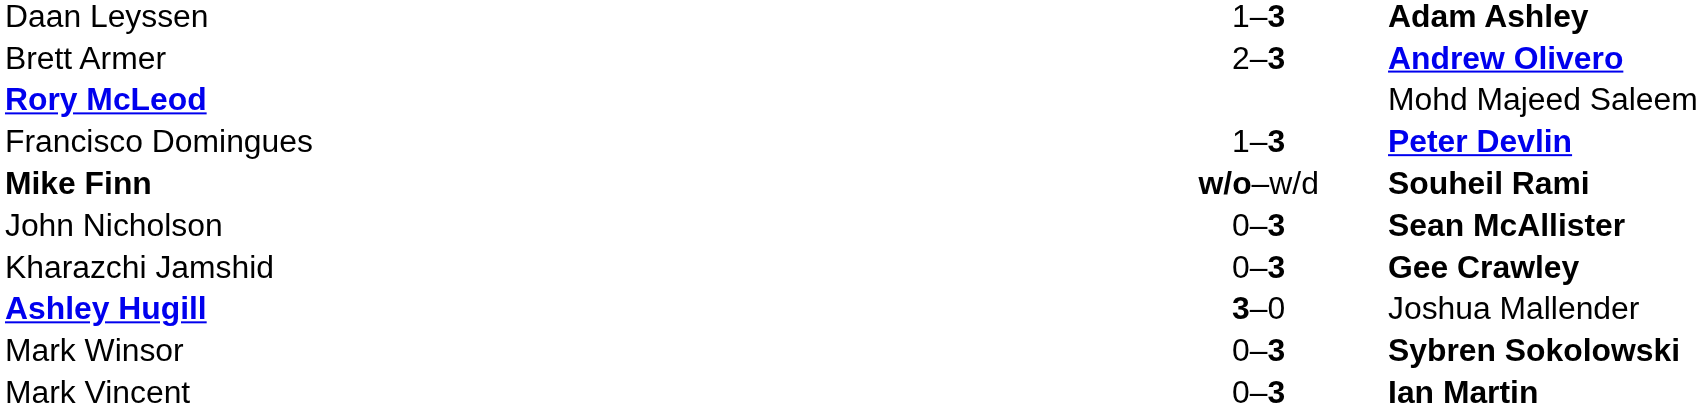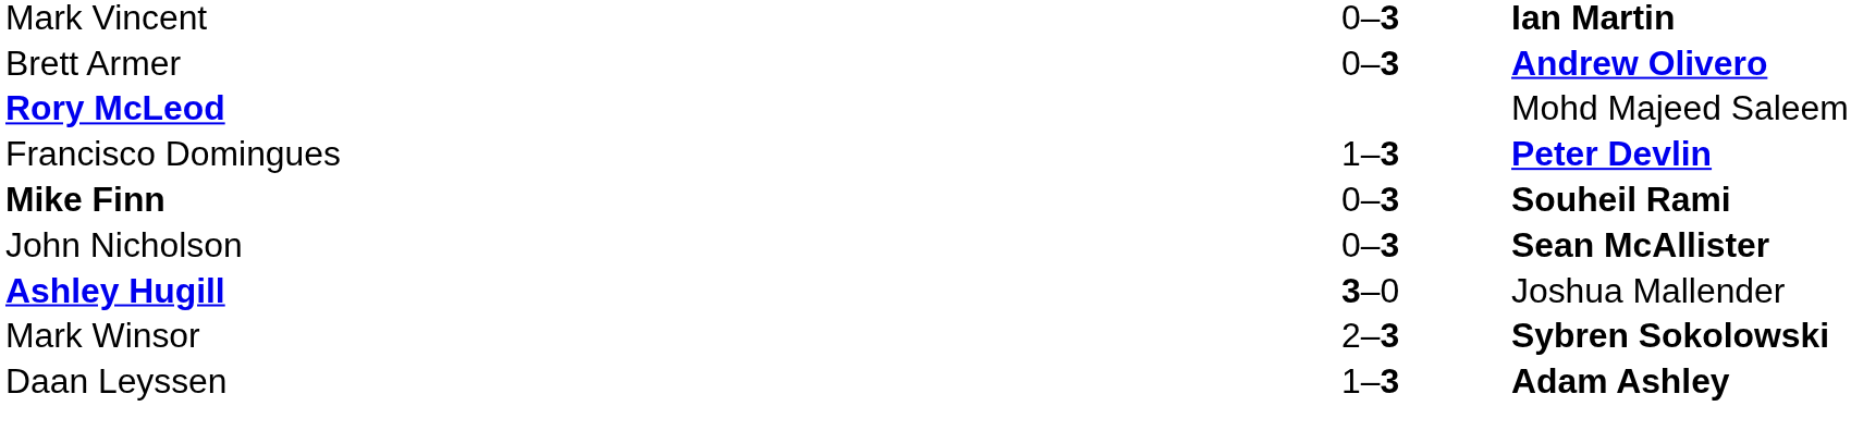 <table width="100%" cellspacing="1">
 <tr>
 <th width=45%></th>
 <th width=10%></th>
 <th width=45%></th>
 </tr>
 <tr>
-<td> Daan Leyssen</td>
-<td align="center">1–<strong>3</strong></td>
-<td> <strong>Adam Ashley</strong></td>
+<td> Mark Vincent</td>
+<td align="center">0–<strong>3</strong></td>
+<td> <strong>Ian Martin</strong></td>
 </tr>
 <tr>
 <td> Brett Armer</td>
-<td align="center">2–<strong>3</strong></td>
+<td align="center">0–<strong>3</strong></td>
 <td> <strong><a href='#'>Andrew Olivero</a></strong></td>
 </tr>
 <tr>
 <td> <strong><a href='#'>Rory McLeod</a></strong></td>
 <td align="center"></td>
 <td> Mohd Majeed Saleem</td>
 </tr>
 <tr>
 <td> Francisco Domingues</td>
 <td align="center">1–<strong>3</strong></td>
 <td> <strong><a href='#'>Peter Devlin</a></strong></td>
 </tr>
 <tr>
 <td> <strong>Mike Finn</strong></td>
-<td align="center"><strong>w/o</strong>–w/d</td>
+<td align="center">0–<strong>3</strong></td>
 <td><strong> Souheil Rami</strong></td>
 </tr>
 <tr>
 <td> John Nicholson</td>
 <td align="center">0–<strong>3</strong></td>
 <td> <strong>Sean McAllister</strong></td>
 </tr>
 <tr>
-<td> Kharazchi Jamshid</td>
-<td align="center">0–<strong>3</strong></td>
-<td> <strong>Gee Crawley</strong></td>
-</tr>
-<tr>
 <td> <strong><a href='#'>Ashley Hugill</a></strong></td>
 <td align="center"><strong>3</strong>–0</td>
 <td> Joshua Mallender</td>
 </tr>
 <tr>
 <td> Mark Winsor</td>
-<td align="center">0–<strong>3</strong></td>
+<td align="center">2–<strong>3</strong></td>
 <td> <strong>Sybren Sokolowski</strong></td>
 </tr>
 <tr>
-<td> Mark Vincent</td>
-<td align="center">0–<strong>3</strong></td>
-<td> <strong>Ian Martin</strong></td>
+<td> Daan Leyssen</td>
+<td align="center">1–<strong>3</strong></td>
+<td> <strong>Adam Ashley</strong></td>
 </tr>
 </table>
